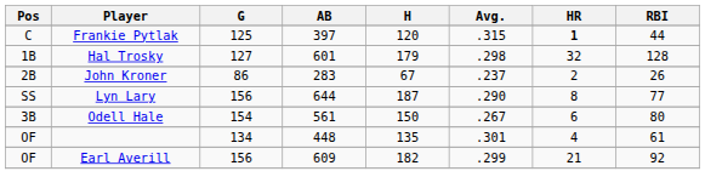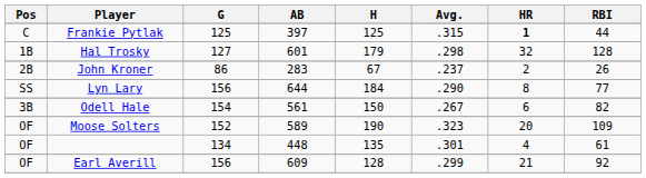 <table class="wikitable sortable">
 <tr>
 <th bgcolor="#DDDDFF" width="5%">Pos</th>
 <th bgcolor="#DDDDFF" width="16%">Player</th>
 <th bgcolor="#DDDDFF" width="9%">G</th>
 <th bgcolor="#DDDDFF" width="9%">AB</th>
 <th bgcolor="#DDDDFF" width="9%">H</th>
 <th bgcolor="#DDDDFF" width="9%">Avg.</th>
 <th bgcolor="#DDDDFF" width="9%">HR</th>
 <th bgcolor="#DDDDFF" width="9%">RBI</th>
 </tr>
 <tr>
 </tr>
 <tr align="center">
 <td>C</td>
 <td><a href='#'>Frankie Pytlak</a></td>
 <td>125</td>
 <td>397</td>
-<td>120</td>
+<td>125</td>
 <td>.315</td>
 <td><strong>1</strong></td>
 <td>44</td>
 </tr>
 <tr>
 </tr>
 <tr align="center">
 <td>1B</td>
 <td><a href='#'>Hal Trosky</a></td>
 <td>127</td>
 <td>601</td>
 <td>179</td>
 <td>.298</td>
 <td>32</td>
 <td>128</td>
 </tr>
 <tr>
 </tr>
 <tr align="center">
 <td>2B</td>
 <td><a href='#'>John Kroner</a></td>
 <td>86</td>
 <td>283</td>
 <td>67</td>
 <td>.237</td>
 <td>2</td>
 <td>26</td>
 </tr>
 <tr>
 </tr>
 <tr align="center">
 <td>SS</td>
 <td><a href='#'>Lyn Lary</a></td>
 <td>156</td>
 <td>644</td>
-<td>187</td>
+<td>184</td>
 <td>.290</td>
 <td>8</td>
 <td>77</td>
 </tr>
 <tr>
 </tr>
 <tr align="center">
 <td>3B</td>
 <td><a href='#'>Odell Hale</a></td>
 <td>154</td>
 <td>561</td>
 <td>150</td>
 <td>.267</td>
 <td>6</td>
-<td>80</td>
+<td>82</td>
 </tr>
 <tr>
+</tr>
+<tr align="center">
+<td>OF</td>
+<td><a href='#'>Moose Solters</a></td>
+<td>152</td>
+<td>589</td>
+<td>190</td>
+<td>.323</td>
+<td>20</td>
+<td>109</td>
 </tr>
 <tr align="center">
 <td>OF</td>
 <td></td>
 <td>134</td>
 <td>448</td>
 <td>135</td>
 <td>.301</td>
 <td>4</td>
 <td>61</td>
 </tr>
 <tr>
 </tr>
 <tr align="center">
 <td>OF</td>
 <td><a href='#'>Earl Averill</a></td>
 <td>156</td>
 <td>609</td>
-<td>182</td>
+<td>128</td>
 <td>.299</td>
 <td>21</td>
 <td>92</td>
 </tr>
 <tr align="center">
 </tr>
 </table>
